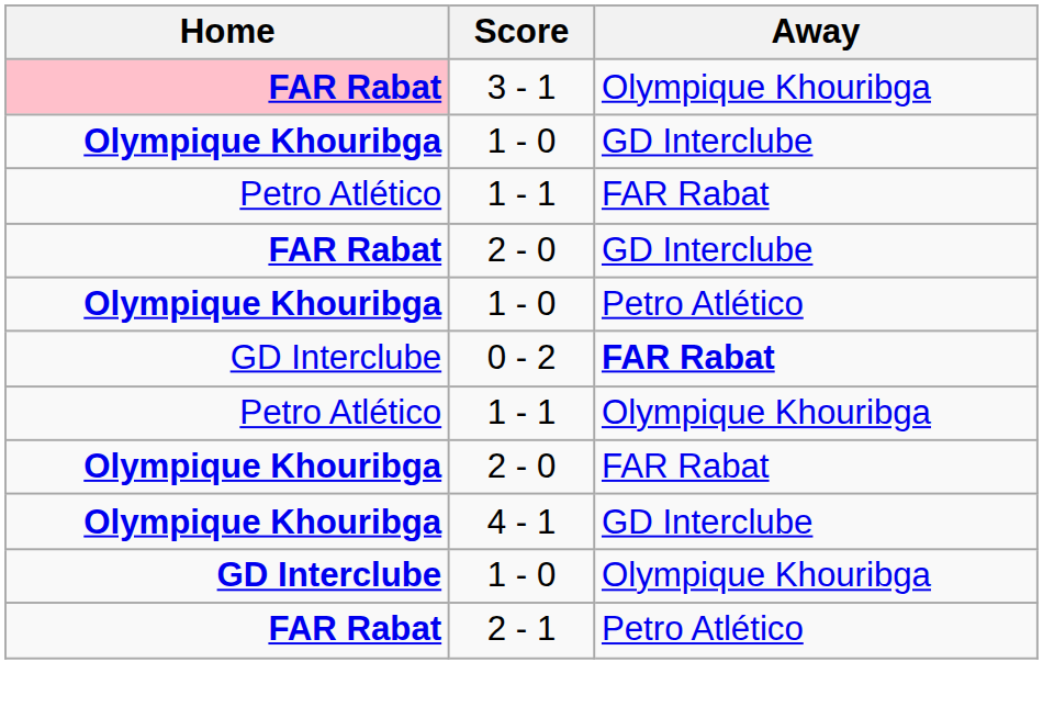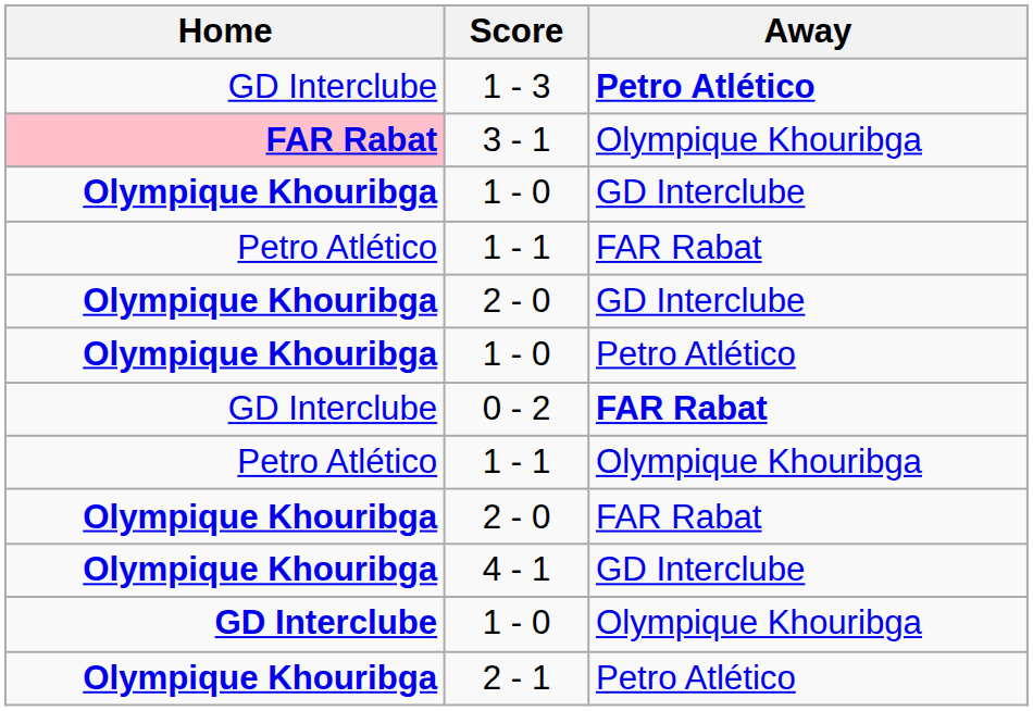 <table class="wikitable">
 <tr>
 <th width="200">Home</th>
 <th width="60">Score</th>
 <th width="200">Away</th>
+</tr>
+<tr>
+<td style="text-align:right;"><a href='#'>GD Interclube</a> </td>
+<td style="text-align:center;">1 - 3</td>
+<td style="text-align:left;"> <strong><a href='#'>Petro Atlético</a></strong></td>
 </tr>
 <tr>
 <td style="background: pink; text-align:right;"><strong><a href='#'>FAR Rabat</a></strong> </td>
 <td style="text-align:center;">3 - 1</td>
 <td style="text-align:left;"> <a href='#'>Olympique Khouribga</a></td>
 </tr>
 <tr>
 <td style="text-align:right;"><strong><a href='#'>Olympique Khouribga</a></strong> </td>
 <td style="text-align:center;">1 - 0</td>
 <td style="text-align:left;"> <a href='#'>GD Interclube</a></td>
 </tr>
 <tr>
 <td style="text-align:right;"><a href='#'>Petro Atlético</a> </td>
 <td style="text-align:center;">1 - 1</td>
 <td style="text-align:left;"> <a href='#'>FAR Rabat</a></td>
 </tr>
 <tr>
-<td style="text-align:right;"><strong><a href='#'>FAR Rabat</a></strong> </td>
+<td style="text-align:right;"><strong><a href='#'>Olympique Khouribga</a></strong> </td>
 <td style="text-align:center;">2 - 0</td>
 <td style="text-align:left;"> <a href='#'>GD Interclube</a></td>
 </tr>
 <tr>
 <td style="text-align:right;"><strong><a href='#'>Olympique Khouribga</a></strong> </td>
 <td style="text-align:center;">1 - 0</td>
 <td style="text-align:left;"> <a href='#'>Petro Atlético</a></td>
 </tr>
 <tr>
 <td style="text-align:right;"><a href='#'>GD Interclube</a> </td>
 <td style="text-align:center;">0 - 2</td>
 <td style="text-align:left;"> <strong><a href='#'>FAR Rabat</a></strong></td>
 </tr>
 <tr>
 <td style="text-align:right;"><a href='#'>Petro Atlético</a> </td>
 <td style="text-align:center;">1 - 1</td>
 <td style="text-align:left;"> <a href='#'>Olympique Khouribga</a></td>
 </tr>
 <tr>
 <td style="text-align:right;"><strong><a href='#'>Olympique Khouribga</a></strong> </td>
 <td style="text-align:center;">2 - 0</td>
 <td style="text-align:left;"> <a href='#'>FAR Rabat</a></td>
 </tr>
 <tr>
 <td style="text-align:right;"><strong><a href='#'>Olympique Khouribga</a></strong> </td>
 <td style="text-align:center;">4 - 1</td>
 <td style="text-align:left;"> <a href='#'>GD Interclube</a></td>
 </tr>
 <tr>
 <td style="text-align:right;"><strong><a href='#'>GD Interclube</a></strong> </td>
 <td style="text-align:center;">1 - 0</td>
 <td style="text-align:left;"> <a href='#'>Olympique Khouribga</a></td>
 </tr>
 <tr>
-<td style="text-align:right;"><strong><a href='#'>FAR Rabat</a></strong> </td>
+<td style="text-align:right;"><strong><a href='#'>Olympique Khouribga</a></strong> </td>
 <td style="text-align:center;">2 - 1</td>
 <td style="text-align:left;"> <a href='#'>Petro Atlético</a></td>
 </tr>
 </table>
